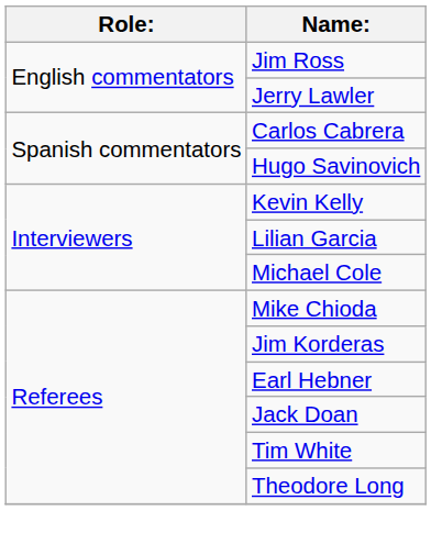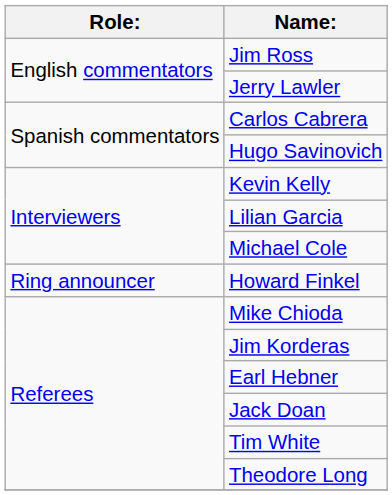 <table class=wikitable style="font-size:90%; margin: 0.5em 0 0.5em 1em; float: right; clear: right;">
 <tr>
 <th>Role:</th>
 <th>Name:</th>
 </tr>
 <tr>
 <td rowspan=2>English <a href='#'>commentators</a></td>
 <td><a href='#'>Jim Ross</a></td>
 </tr>
 <tr>
 <td><a href='#'>Jerry Lawler</a></td>
 </tr>
 <tr>
 <td rowspan="2">Spanish commentators</td>
 <td><a href='#'>Carlos Cabrera</a></td>
 </tr>
 <tr>
 <td><a href='#'>Hugo Savinovich</a></td>
 </tr>
 <tr>
 <td rowspan="3"><a href='#'>Interviewers</a></td>
 <td><a href='#'>Kevin Kelly</a></td>
 </tr>
 <tr>
 <td><a href='#'>Lilian Garcia</a></td>
 </tr>
 <tr>
 <td><a href='#'>Michael Cole</a></td>
 </tr>
 <tr>
+<td><a href='#'>Ring announcer</a></td>
+<td><a href='#'>Howard Finkel</a></td>
+</tr>
+<tr>
 <td rowspan="6"><a href='#'>Referees</a></td>
 <td><a href='#'>Mike Chioda</a></td>
 </tr>
 <tr>
 <td><a href='#'>Jim Korderas</a></td>
 </tr>
 <tr>
 <td><a href='#'>Earl Hebner</a></td>
 </tr>
 <tr>
 <td><a href='#'>Jack Doan</a></td>
 </tr>
 <tr>
 <td><a href='#'>Tim White</a></td>
 </tr>
 <tr>
 <td><a href='#'>Theodore Long</a></td>
 </tr>
 <tr>
 </tr>
 </table>
